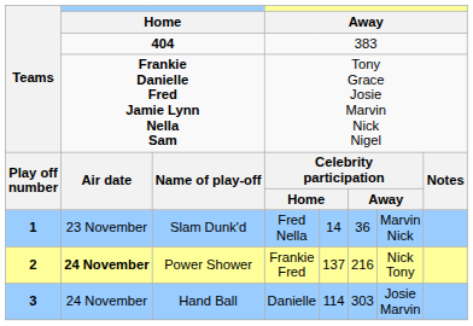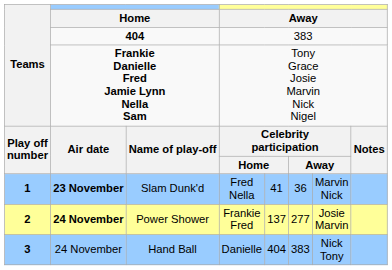 <table class=wikitable style="text-align:center">
 <tr>
 <th scope="col" rowspan="4">Teams</th>
 <td scope="col" colspan="2" style="background:#99CCFF"></td>
 <td scope="col" colspan="5" style="background:#FFFF99"></td>
 </tr>
 <tr>
 <th scope="col" colspan="2">Home</th>
 <th scope="col" colspan="5">Away</th>
 </tr>
 <tr>
 <td colspan="2"><strong>404</strong></td>
 <td colspan="5">383</td>
 </tr>
 <tr>
 <td colspan="2"><strong>Frankie<br>Danielle<br>Fred<br>Jamie Lynn<br>Nella<br>Sam</strong></td>
 <td colspan="5">Tony<br>Grace<br>Josie<br>Marvin<br>Nick<br>Nigel</td>
 </tr>
 <tr>
 <th scope="col" rowspan="2">Play off<br>number</th>
 <th scope="col" rowspan="2">Air date</th>
 <th scope="col" rowspan="2">Name of play-off</th>
 <th scope="col" colspan="4">Celebrity<br>participation</th>
 <th scope="col" rowspan="2">Notes</th>
 </tr>
 <tr>
 <th scope="col" colspan="2">Home</th>
 <th scope="col" colspan="2">Away</th>
 </tr>
 <tr style="background:#99CCFF">
 <td><strong>1</strong></td>
-<td>23 November</td>
+<td><strong>23 November</strong></td>
 <td>Slam Dunk'd</td>
 <td>Fred<br>Nella</td>
-<td>14</td>
+<td>41</td>
 <td>36</td>
 <td>Marvin<br>Nick</td>
 <td></td>
 </tr>
 <tr style="background:#FFFF99">
 <td><strong>2</strong></td>
 <td><strong>24 November</strong></td>
 <td>Power Shower</td>
 <td>Frankie<br>Fred</td>
 <td>137</td>
-<td>216</td>
-<td>Nick<br>Tony</td>
+<td>277</td>
+<td>Josie<br>Marvin</td>
 <td></td>
 </tr>
 <tr style="background:#99CCFF">
 <td><strong>3</strong></td>
 <td>24 November</td>
 <td>Hand Ball</td>
 <td>Danielle<br></td>
-<td>114</td>
-<td>303</td>
-<td>Josie<br>Marvin</td>
+<td>404</td>
+<td>383</td>
+<td>Nick<br>Tony</td>
 <td></td>
 </tr>
 </table>
